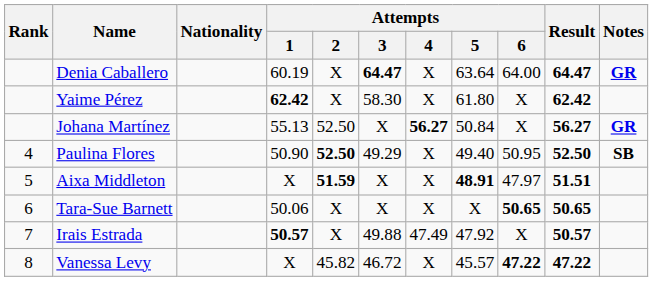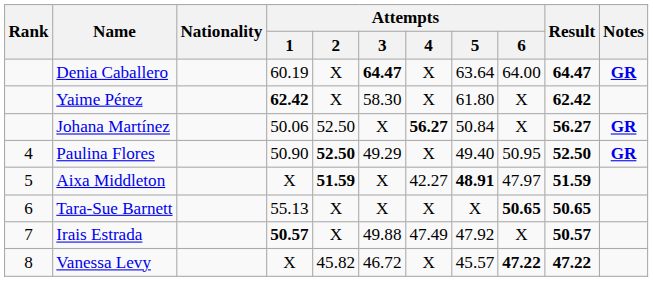 <table class="wikitable sortable" style="text-align:center">
 <tr>
 <th rowspan=2>Rank</th>
 <th rowspan=2>Name</th>
 <th rowspan=2>Nationality</th>
 <th colspan=6>Attempts</th>
 <th rowspan=2>Result</th>
 <th rowspan=2>Notes</th>
 </tr>
 <tr>
 <th>1</th>
 <th>2</th>
 <th>3</th>
 <th>4</th>
 <th>5</th>
 <th>6</th>
 </tr>
 <tr>
 <td></td>
 <td align=left><a href='#'>Denia Caballero</a></td>
 <td align=left></td>
 <td>60.19</td>
 <td>X</td>
 <td><strong>64.47</strong></td>
 <td>X</td>
 <td>63.64</td>
 <td>64.00</td>
 <td><strong>64.47</strong></td>
 <td><strong><a href='#'>GR</a></strong></td>
 </tr>
 <tr>
 <td></td>
 <td align=left><a href='#'>Yaime Pérez</a></td>
 <td align=left></td>
 <td><strong>62.42</strong></td>
 <td>X</td>
 <td>58.30</td>
 <td>X</td>
 <td>61.80</td>
 <td>X</td>
 <td><strong>62.42</strong></td>
 <td></td>
 </tr>
 <tr>
 <td></td>
 <td align=left><a href='#'>Johana Martínez</a></td>
 <td align=left></td>
-<td>55.13</td>
+<td>50.06</td>
 <td>52.50</td>
 <td>X</td>
 <td><strong>56.27</strong></td>
 <td>50.84</td>
 <td>X</td>
 <td><strong>56.27</strong></td>
 <td><strong><a href='#'>GR</a></strong></td>
 </tr>
 <tr>
 <td>4</td>
 <td align=left><a href='#'>Paulina Flores</a></td>
 <td align=left></td>
 <td>50.90</td>
 <td><strong>52.50</strong></td>
 <td>49.29</td>
 <td>X</td>
 <td>49.40</td>
 <td>50.95</td>
 <td><strong>52.50</strong></td>
-<td><strong>SB</strong></td>
+<td><strong><a href='#'>GR</a></strong></td>
 </tr>
 <tr>
 <td>5</td>
 <td align=left><a href='#'>Aixa Middleton</a></td>
 <td align=left></td>
 <td>X</td>
 <td><strong>51.59</strong></td>
 <td>X</td>
-<td>X</td>
+<td>42.27</td>
 <td><strong>48.91</strong></td>
 <td>47.97</td>
-<td><strong>51.51</strong></td>
+<td><strong>51.59</strong></td>
 <td></td>
 </tr>
 <tr>
 <td>6</td>
 <td align=left><a href='#'>Tara-Sue Barnett</a></td>
 <td align=left></td>
-<td>50.06</td>
+<td>55.13</td>
 <td>X</td>
 <td>X</td>
 <td>X</td>
 <td>X</td>
 <td><strong>50.65</strong></td>
 <td><strong>50.65</strong></td>
 <td></td>
 </tr>
 <tr>
 <td>7</td>
 <td align=left><a href='#'>Irais Estrada</a></td>
 <td align=left></td>
 <td><strong>50.57</strong></td>
 <td>X</td>
 <td>49.88</td>
 <td>47.49</td>
 <td>47.92</td>
 <td>X</td>
 <td><strong>50.57</strong></td>
 <td></td>
 </tr>
 <tr>
 <td>8</td>
 <td align=left><a href='#'>Vanessa Levy</a></td>
 <td align=left></td>
 <td>X</td>
 <td>45.82</td>
 <td>46.72</td>
 <td>X</td>
 <td>45.57</td>
 <td><strong>47.22</strong></td>
 <td><strong>47.22</strong></td>
 <td></td>
 </tr>
 </table>
